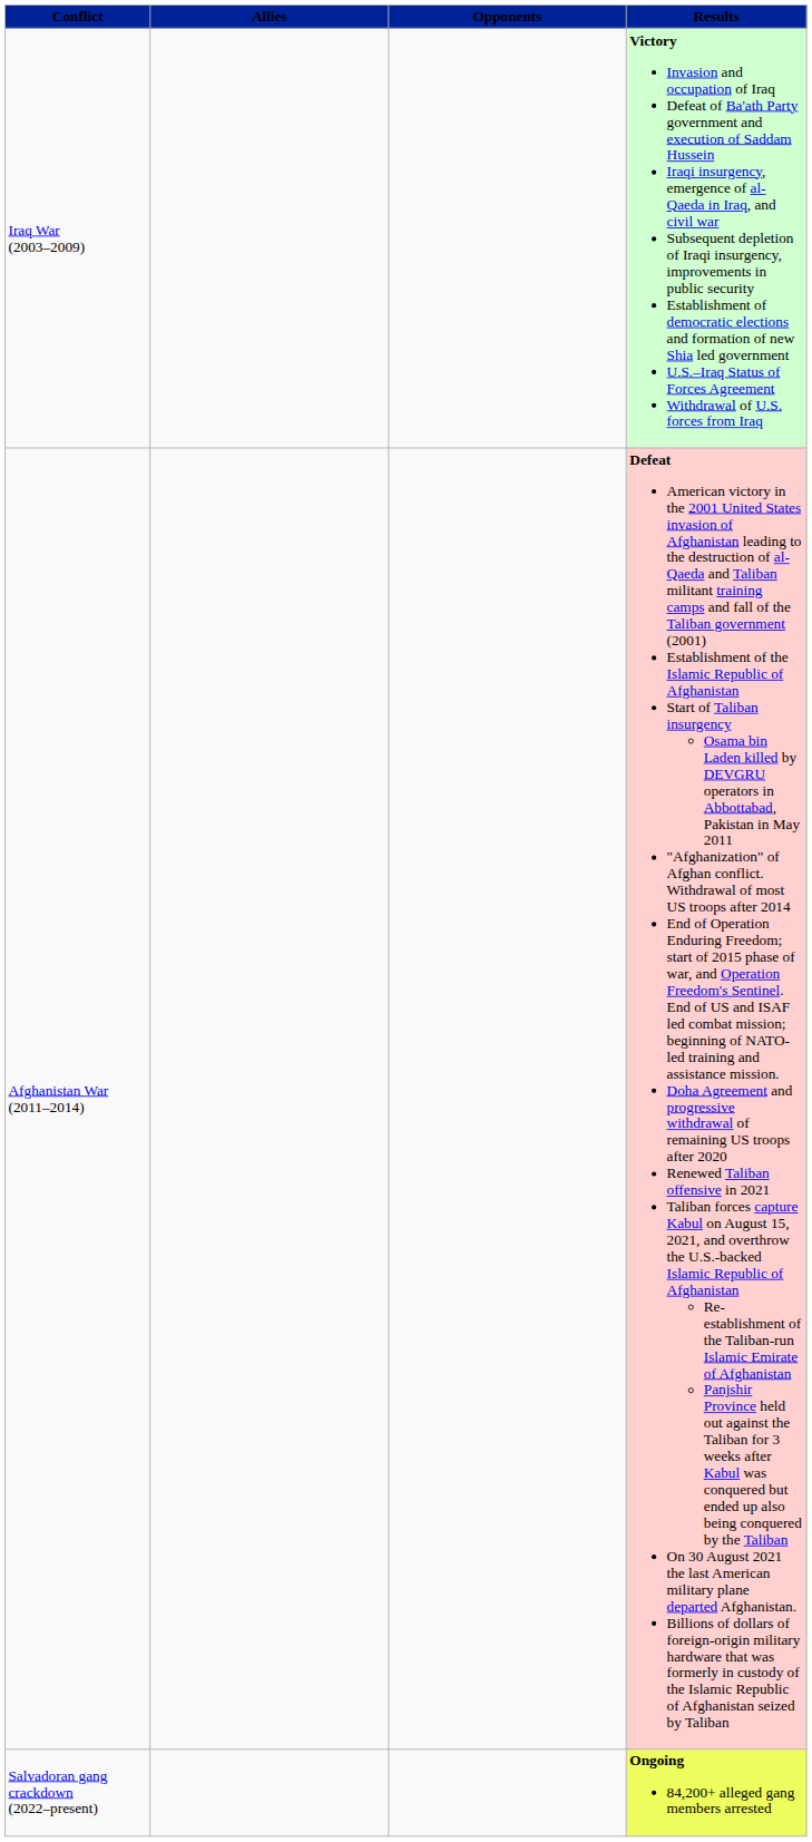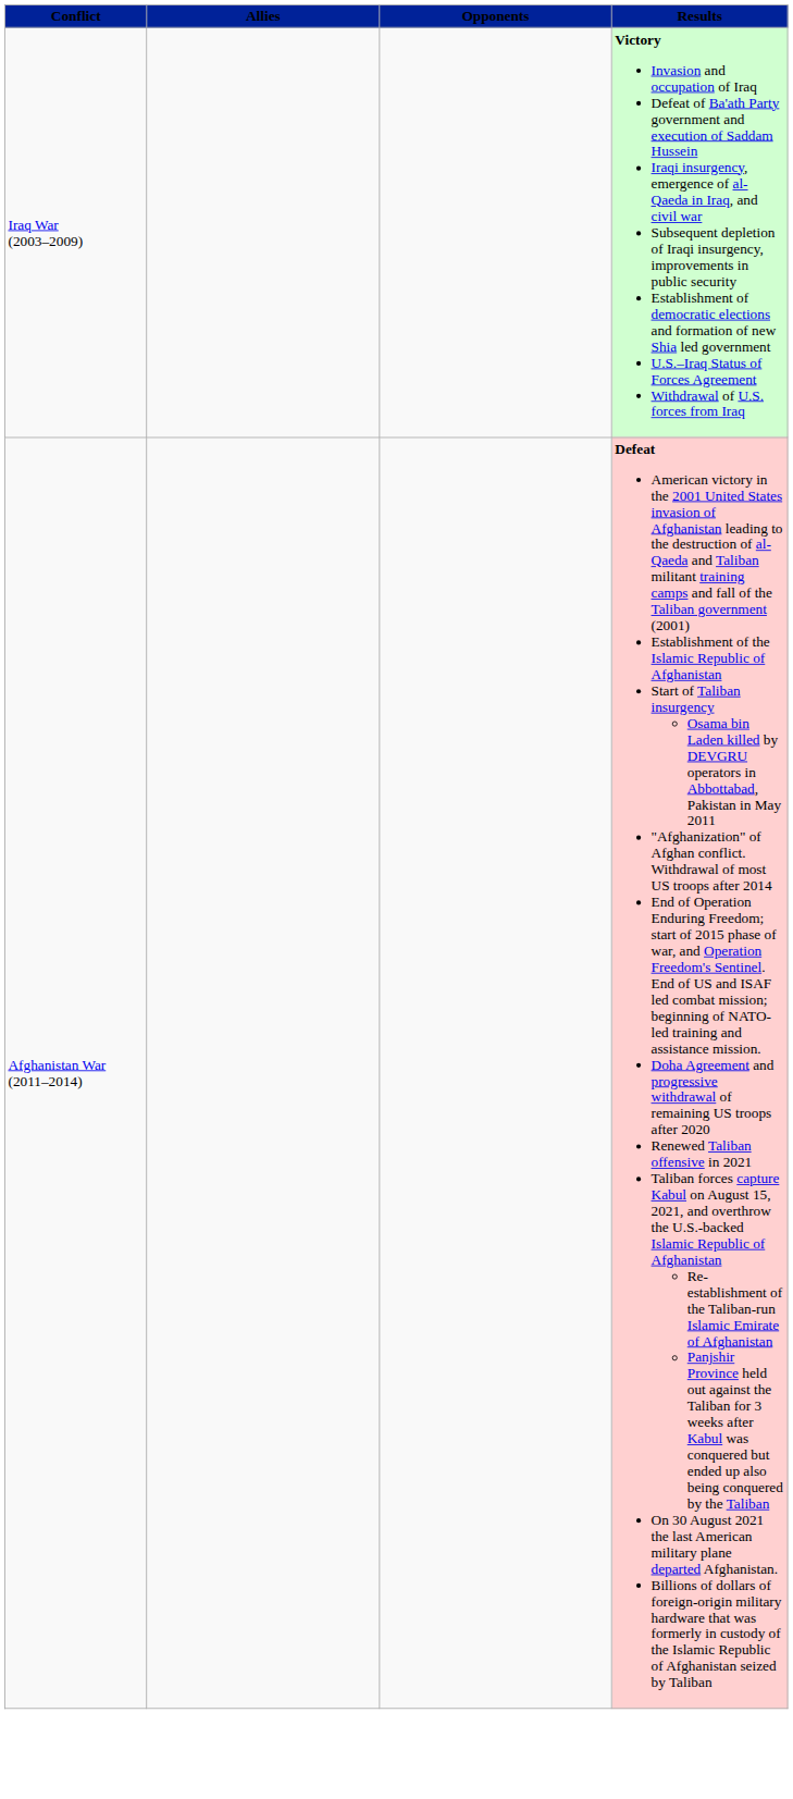 <table class="wikitable">
 <tr>
 <th style="background:#002299" rowspan="1" width="150px"><span>Conflict</span></th>
 <th style="background:#002299" rowspan="1" width="250px"><span>Allies</span></th>
 <th style="background:#002299" rowspan="1" width="250px"><span>Opponents</span></th>
 <th style="background:#002299" rowspan="1"><span>Results</span></th>
 </tr>
 <tr>
 <td><a href='#'>Iraq War</a><br>(2003–2009)</td>
 <td></td>
 <td><br></td>
 <td style="background:#D0FFD0"><strong>Victory</strong><br><ul><li><a href='#'>Invasion</a> and <a href='#'>occupation</a> of Iraq</li><li>Defeat of <a href='#'>Ba'ath Party</a> government and <a href='#'>execution of Saddam Hussein</a></li><li><a href='#'>Iraqi insurgency</a>, emergence of <a href='#'>al-Qaeda in Iraq</a>, and <a href='#'>civil war</a></li><li>Subsequent depletion of Iraqi insurgency, improvements in public security</li><li>Establishment of <a href='#'>democratic elections</a> and formation of new <a href='#'>Shia</a> led government</li><li><a href='#'>U.S.–Iraq Status of Forces Agreement</a></li><li><a href='#'>Withdrawal</a> of <a href='#'>U.S. forces from Iraq</a></li></ul></td>
 </tr>
 <tr>
 <td><a href='#'>Afghanistan War</a><br>(2011–2014)</td>
 <td><br></td>
 <td></td>
 <td style="background:#FFD0D0"><strong>Defeat</strong><br><ul><li>American victory in the <a href='#'>2001 United States invasion of Afghanistan</a> leading to the destruction of <a href='#'>al-Qaeda</a> and <a href='#'>Taliban</a> militant <a href='#'>training camps</a> and fall of the <a href='#'>Taliban government</a> (2001)</li><li>Establishment of the <a href='#'>Islamic Republic of Afghanistan</a></li><li>Start of <a href='#'>Taliban insurgency</a><ul><li><a href='#'>Osama bin Laden killed</a> by <a href='#'>DEVGRU</a> operators in <a href='#'>Abbottabad</a>, Pakistan in May 2011</li></ul></li><li>"Afghanization" of Afghan conflict. Withdrawal of most US troops after 2014</li><li>End of Operation Enduring Freedom; start of 2015 phase of war, and <a href='#'>Operation Freedom's Sentinel</a>. End of US and ISAF led combat mission; beginning of NATO-led training and assistance mission.</li><li><a href='#'>Doha Agreement</a> and <a href='#'>progressive withdrawal</a> of remaining US troops after 2020</li><li>Renewed <a href='#'>Taliban offensive</a> in 2021</li><li>Taliban forces <a href='#'>capture Kabul</a> on August 15, 2021, and overthrow the U.S.-backed <a href='#'>Islamic Republic of Afghanistan</a><ul><li>Re-establishment of the Taliban-run <a href='#'>Islamic Emirate of Afghanistan</a></li><li><a href='#'>Panjshir Province</a> held out against the Taliban for 3 weeks after <a href='#'>Kabul</a> was conquered but ended up also being conquered by the <a href='#'>Taliban</a></li></ul></li><li>On 30 August 2021 the last American military plane <a href='#'>departed</a> Afghanistan.</li><li>Billions of dollars of foreign-origin military hardware that was formerly in custody of the Islamic Republic of Afghanistan seized by Taliban</li></ul></td>
 </tr>
-<tr>
-<td><a href='#'>Salvadoran gang crackdown</a><br>(2022–present)</td>
-<td></td>
-<td></td>
-<td style="background:#EDFE5E"><strong>Ongoing</strong><br><ul><li>84,200+ alleged gang members arrested </li></ul></td>
-</tr>
 </table>
